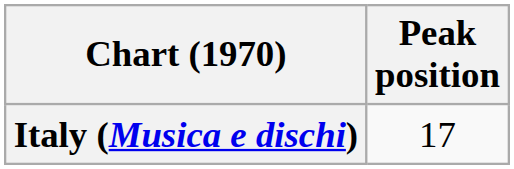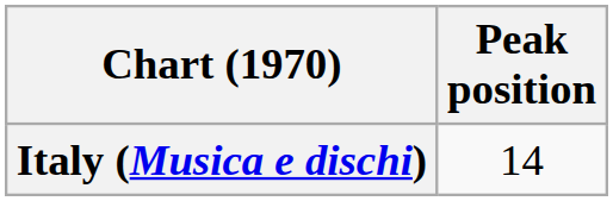 <table class="wikitable plainrowheaders" style="text-align:center">
 <tr>
 <th scope="col">Chart (1970)</th>
 <th scope="col">Peak<br>position</th>
 </tr>
 <tr>
 <th scope="row">Italy (<em><a href='#'>Musica e dischi</a></em>)</th>
-<td>17</td>
+<td>14</td>
 </tr>
 </table>
